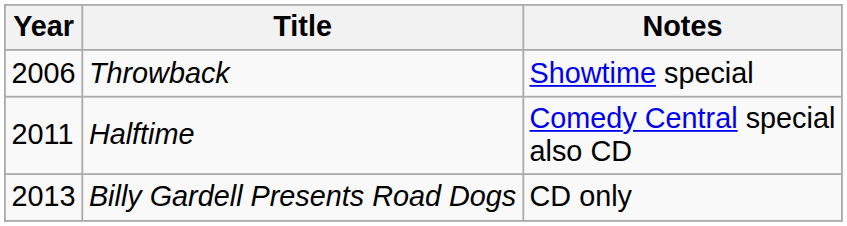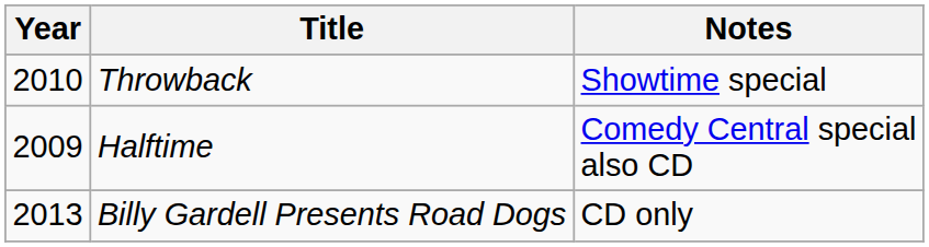 <table class="wikitable sortable">
 <tr>
 <th>Year</th>
 <th>Title</th>
 <th class="unsortable">Notes</th>
 </tr>
 <tr>
-<td>2006</td>
+<td>2010</td>
 <td><em>Throwback</em></td>
 <td><a href='#'>Showtime</a> special</td>
 </tr>
 <tr>
-<td>2011</td>
+<td>2009</td>
 <td><em>Halftime</em></td>
 <td><a href='#'>Comedy Central</a> special<br>also CD</td>
 </tr>
 <tr>
 <td>2013</td>
 <td><em>Billy Gardell Presents Road Dogs</em></td>
 <td>CD only</td>
 </tr>
 </table>
